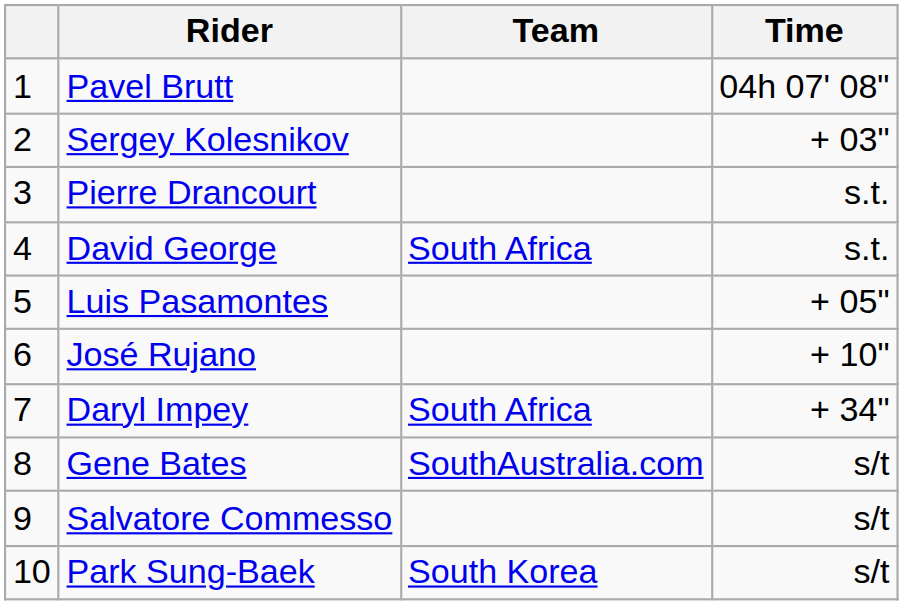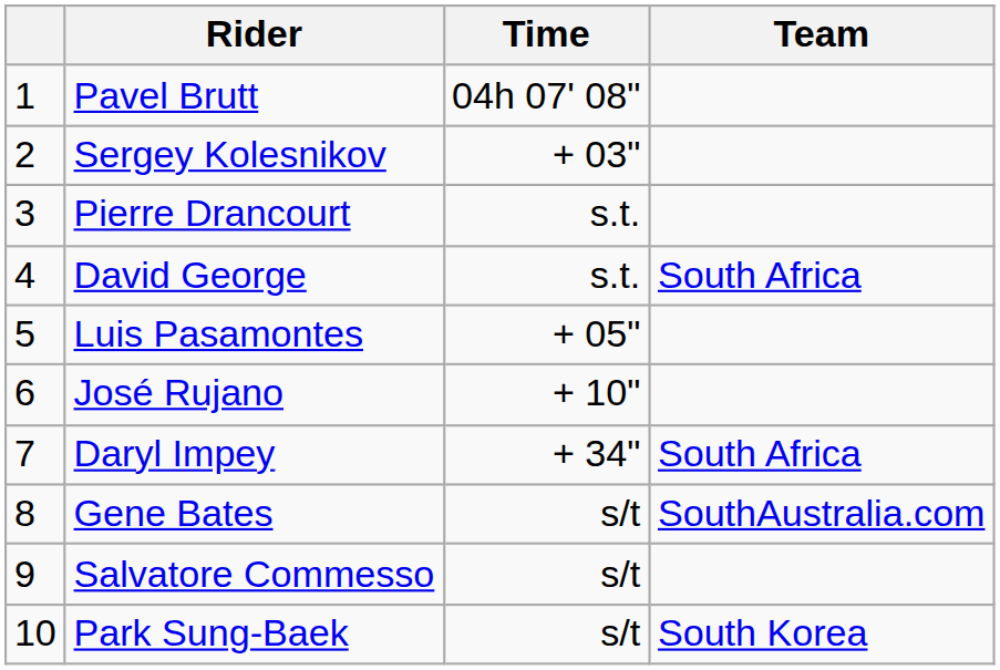 <table class=wikitable>
 <tr>
 <th></th>
 <th>Rider</th>
+<th>Time</th>
 <th>Team</th>
-<th>Time</th>
 </tr>
 <tr>
 <td>1</td>
 <td> <a href='#'>Pavel Brutt</a></td>
+<td align=right>04h 07' 08"</td>
 <td></td>
-<td align=right>04h 07' 08"</td>
 </tr>
 <tr>
 <td>2</td>
 <td> <a href='#'>Sergey Kolesnikov</a></td>
+<td align=right>+ 03"</td>
 <td></td>
-<td align=right>+ 03"</td>
 </tr>
 <tr>
 <td>3</td>
 <td> <a href='#'>Pierre Drancourt</a></td>
+<td align=right>s.t.</td>
 <td></td>
-<td align=right>s.t.</td>
 </tr>
 <tr>
 <td>4</td>
 <td> <a href='#'>David George</a></td>
+<td align=right>s.t.</td>
 <td><a href='#'>South Africa</a></td>
-<td align=right>s.t.</td>
 </tr>
 <tr>
 <td>5</td>
 <td> <a href='#'>Luis Pasamontes</a></td>
+<td align=right>+ 05"</td>
 <td></td>
-<td align=right>+ 05"</td>
 </tr>
 <tr>
 <td>6</td>
 <td> <a href='#'>José Rujano</a></td>
+<td align=right>+ 10"</td>
 <td></td>
-<td align=right>+ 10"</td>
 </tr>
 <tr>
 <td>7</td>
 <td> <a href='#'>Daryl Impey</a></td>
+<td align=right>+ 34"</td>
 <td><a href='#'>South Africa</a></td>
-<td align=right>+ 34"</td>
 </tr>
 <tr>
 <td>8</td>
 <td> <a href='#'>Gene Bates</a></td>
+<td align=right>s/t</td>
 <td><a href='#'>SouthAustralia.com</a></td>
-<td align=right>s/t</td>
 </tr>
 <tr>
 <td>9</td>
 <td> <a href='#'>Salvatore Commesso</a></td>
+<td align=right>s/t</td>
 <td></td>
-<td align=right>s/t</td>
 </tr>
 <tr>
 <td>10</td>
 <td> <a href='#'>Park Sung-Baek</a></td>
+<td align=right>s/t</td>
 <td><a href='#'>South Korea</a></td>
-<td align=right>s/t</td>
 </tr>
 </table>
